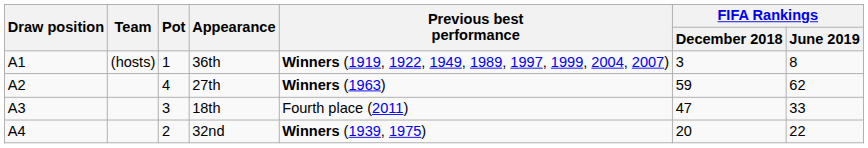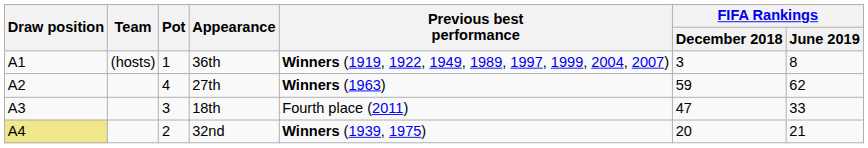 <table class="wikitable sortable">
 <tr>
 <th rowspan=2>Draw position</th>
 <th rowspan=2>Team</th>
 <th rowspan=2>Pot</th>
 <th rowspan=2 data-sort-type="number">Appearance</th>
 <th rowspan=2>Previous best<br>performance</th>
 <th colspan=2><a href='#'>FIFA Rankings</a></th>
 </tr>
 <tr>
 <th>December 2018</th>
 <th>June 2019</th>
 </tr>
 <tr>
 <td>A1</td>
 <td style=white-space:nowrap> (hosts)</td>
 <td>1</td>
 <td>36th</td>
 <td data-sort-value="1.1"><strong>Winners</strong> (<a href='#'>1919</a>, <a href='#'>1922</a>, <a href='#'>1949</a>, <a href='#'>1989</a>, <a href='#'>1997</a>, <a href='#'>1999</a>, <a href='#'>2004</a>, <a href='#'>2007</a>)</td>
 <td>3</td>
 <td>8</td>
 </tr>
 <tr>
 <td>A2</td>
 <td style=white-space:nowrap></td>
 <td>4</td>
 <td>27th</td>
 <td data-sort-value="1.3"><strong>Winners</strong> (<a href='#'>1963</a>)</td>
 <td>59</td>
 <td>62</td>
 </tr>
 <tr>
 <td>A3</td>
 <td style=white-space:nowrap></td>
 <td>3</td>
 <td>18th</td>
 <td data-sort-value="4">Fourth place (<a href='#'>2011</a>)</td>
 <td>47</td>
 <td>33</td>
 </tr>
 <tr>
-<td>A4</td>
+<td style="background: khaki;">A4</td>
 <td style=white-space:nowrap></td>
 <td>2</td>
 <td>32nd</td>
 <td data-sort-value="1.2"><strong>Winners</strong> (<a href='#'>1939</a>, <a href='#'>1975</a>)</td>
 <td>20</td>
-<td>22</td>
+<td>21</td>
 </tr>
 </table>
